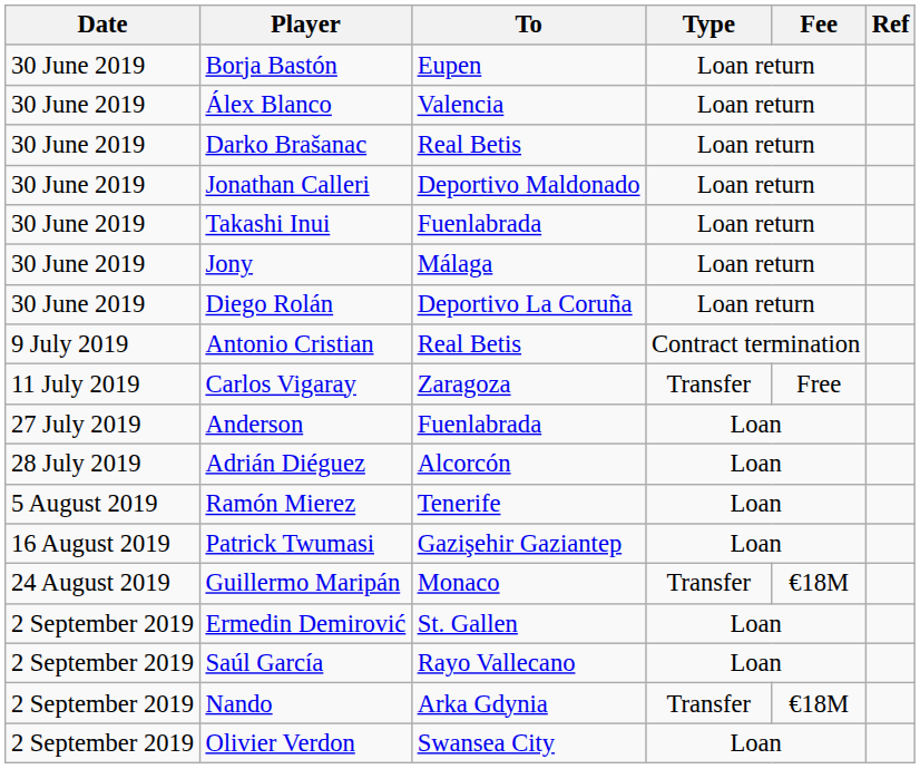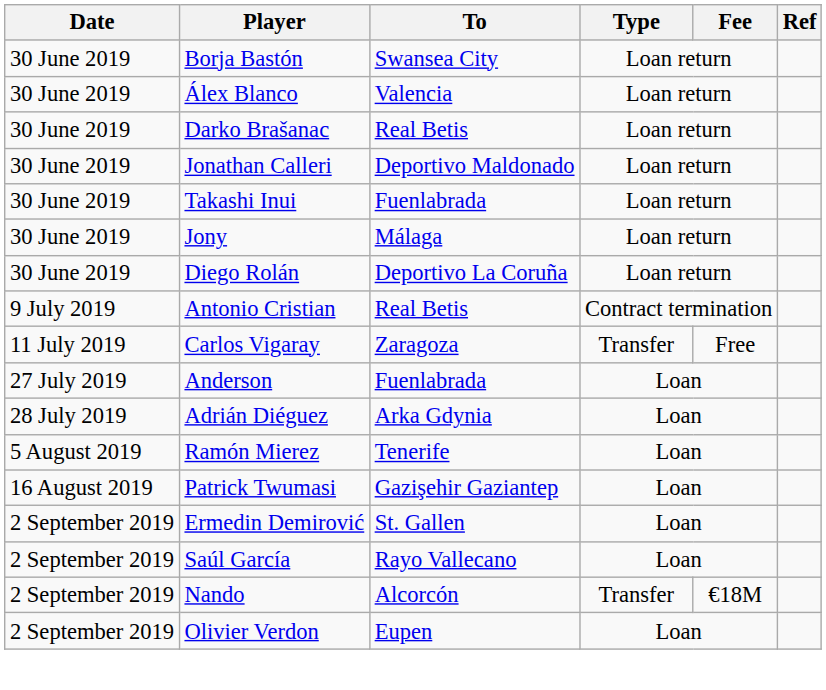 <table class="wikitable">
 <tr>
 <th>Date</th>
 <th>Player</th>
 <th>To</th>
 <th>Type</th>
 <th>Fee</th>
 <th>Ref</th>
 </tr>
 <tr>
 <td>30 June 2019</td>
 <td> <a href='#'>Borja Bastón</a></td>
-<td> <a href='#'>Eupen</a></td>
+<td> <a href='#'>Swansea City</a></td>
 <td style="text-align:center;" colspan="2">Loan return</td>
 <td align=center></td>
 </tr>
 <tr>
 <td>30 June 2019</td>
 <td> <a href='#'>Álex Blanco</a></td>
 <td><a href='#'>Valencia</a></td>
 <td style="text-align:center;" colspan="2">Loan return</td>
 <td align=center></td>
 </tr>
 <tr>
 <td>30 June 2019</td>
 <td> <a href='#'>Darko Brašanac</a></td>
 <td><a href='#'>Real Betis</a></td>
 <td style="text-align:center;" colspan="2">Loan return</td>
 <td align=center></td>
 </tr>
 <tr>
 <td>30 June 2019</td>
 <td> <a href='#'>Jonathan Calleri</a></td>
 <td> <a href='#'>Deportivo Maldonado</a></td>
 <td style="text-align:center;" colspan="2">Loan return</td>
 <td align=center></td>
 </tr>
 <tr>
 <td>30 June 2019</td>
 <td> <a href='#'>Takashi Inui</a></td>
 <td><a href='#'>Fuenlabrada</a></td>
 <td style="text-align:center;" colspan="2">Loan return</td>
 <td align=center></td>
 </tr>
 <tr>
 <td>30 June 2019</td>
 <td> <a href='#'>Jony</a></td>
 <td><a href='#'>Málaga</a></td>
 <td style="text-align:center;" colspan="2">Loan return</td>
 <td align=center></td>
 </tr>
 <tr>
 <td>30 June 2019</td>
 <td> <a href='#'>Diego Rolán</a></td>
 <td><a href='#'>Deportivo La Coruña</a></td>
 <td style="text-align:center;" colspan="2">Loan return</td>
 <td align=center></td>
 </tr>
 <tr>
 <td>9 July 2019</td>
 <td> <a href='#'>Antonio Cristian</a></td>
 <td><a href='#'>Real Betis</a></td>
 <td style="text-align:center;" colspan="2">Contract termination</td>
 <td align=center></td>
 </tr>
 <tr>
 <td>11 July 2019</td>
 <td> <a href='#'>Carlos Vigaray</a></td>
 <td><a href='#'>Zaragoza</a></td>
 <td align=center>Transfer</td>
 <td align=center>Free</td>
 <td align=center></td>
 </tr>
 <tr>
 <td>27 July 2019</td>
 <td> <a href='#'>Anderson</a></td>
 <td><a href='#'>Fuenlabrada</a></td>
 <td style="text-align:center;" colspan="2">Loan</td>
 <td align=center></td>
 </tr>
 <tr>
 <td>28 July 2019</td>
 <td> <a href='#'>Adrián Diéguez</a></td>
-<td><a href='#'>Alcorcón</a></td>
+<td> <a href='#'>Arka Gdynia</a></td>
 <td style="text-align:center;" colspan="2">Loan</td>
 <td align=center></td>
 </tr>
 <tr>
 <td>5 August 2019</td>
 <td> <a href='#'>Ramón Mierez</a></td>
 <td><a href='#'>Tenerife</a></td>
 <td style="text-align:center;" colspan="2">Loan</td>
 <td align=center></td>
 </tr>
 <tr>
 <td>16 August 2019</td>
 <td> <a href='#'>Patrick Twumasi</a></td>
 <td> <a href='#'>Gazişehir Gaziantep</a></td>
 <td style="text-align:center;" colspan="2">Loan</td>
-<td align=center></td>
-</tr>
-<tr>
-<td>24 August 2019</td>
-<td> <a href='#'>Guillermo Maripán</a></td>
-<td> <a href='#'>Monaco</a></td>
-<td align=center>Transfer</td>
-<td align=center>€18M</td>
 <td align=center></td>
 </tr>
 <tr>
 <td>2 September 2019</td>
 <td> <a href='#'>Ermedin Demirović</a></td>
 <td> <a href='#'>St. Gallen</a></td>
 <td style="text-align:center;" colspan="2">Loan</td>
 <td align=center></td>
 </tr>
 <tr>
 <td>2 September 2019</td>
 <td> <a href='#'>Saúl García</a></td>
 <td><a href='#'>Rayo Vallecano</a></td>
 <td style="text-align:center;" colspan="2">Loan</td>
 <td align=center></td>
 </tr>
 <tr>
 <td>2 September 2019</td>
 <td> <a href='#'>Nando</a></td>
-<td> <a href='#'>Arka Gdynia</a></td>
+<td><a href='#'>Alcorcón</a></td>
 <td align=center>Transfer</td>
 <td align=center>€18M</td>
 <td align=center></td>
 </tr>
 <tr>
 <td>2 September 2019</td>
 <td> <a href='#'>Olivier Verdon</a></td>
-<td> <a href='#'>Swansea City</a></td>
+<td> <a href='#'>Eupen</a></td>
 <td style="text-align:center;" colspan="2">Loan</td>
 <td align=center></td>
 </tr>
 </table>
